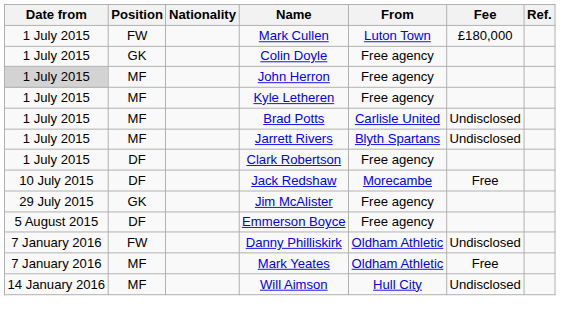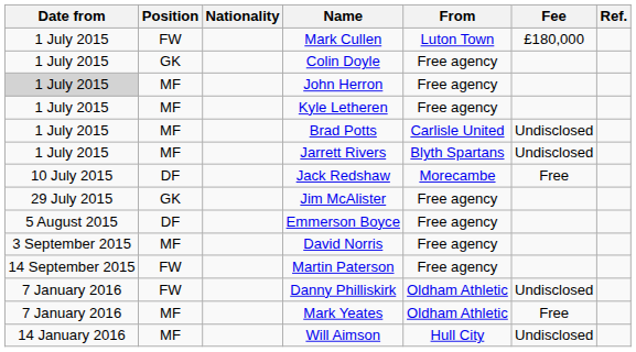 <table class="wikitable"  style="text-align:center; font-size:90%; ">
 <tr>
 <th>Date from</th>
 <th>Position</th>
 <th>Nationality</th>
 <th>Name</th>
 <th>From</th>
 <th>Fee</th>
 <th>Ref.</th>
 </tr>
 <tr>
 <td>1 July 2015</td>
 <td>FW</td>
 <td></td>
 <td><a href='#'>Mark Cullen</a></td>
 <td><a href='#'>Luton Town</a></td>
 <td>£180,000</td>
 <td></td>
 </tr>
 <tr>
 <td>1 July 2015</td>
 <td>GK</td>
 <td></td>
 <td><a href='#'>Colin Doyle</a></td>
 <td>Free agency</td>
 <td></td>
 <td></td>
 </tr>
 <tr>
 <td style="background: lightgrey;">1 July 2015</td>
 <td>MF</td>
 <td></td>
 <td><a href='#'>John Herron</a></td>
 <td>Free agency</td>
 <td></td>
 <td></td>
 </tr>
 <tr>
 <td>1 July 2015</td>
 <td>MF</td>
 <td></td>
 <td><a href='#'>Kyle Letheren</a></td>
 <td>Free agency</td>
 <td></td>
 <td></td>
 </tr>
 <tr>
 <td>1 July 2015</td>
 <td>MF</td>
 <td></td>
 <td><a href='#'>Brad Potts</a></td>
 <td><a href='#'>Carlisle United</a></td>
 <td>Undisclosed</td>
 <td></td>
 </tr>
 <tr>
 <td>1 July 2015</td>
 <td>MF</td>
 <td></td>
 <td><a href='#'>Jarrett Rivers</a></td>
 <td><a href='#'>Blyth Spartans</a></td>
 <td>Undisclosed</td>
 <td></td>
 </tr>
 <tr>
-<td>1 July 2015</td>
-<td>DF</td>
-<td></td>
-<td><a href='#'>Clark Robertson</a></td>
-<td>Free agency</td>
-<td></td>
-<td></td>
-</tr>
-<tr>
 <td>10 July 2015</td>
 <td>DF</td>
 <td></td>
 <td><a href='#'>Jack Redshaw</a></td>
 <td><a href='#'>Morecambe</a></td>
 <td>Free</td>
 <td></td>
 </tr>
 <tr>
 <td>29 July 2015</td>
 <td>GK</td>
 <td></td>
 <td><a href='#'>Jim McAlister</a></td>
 <td>Free agency</td>
 <td></td>
 <td></td>
 </tr>
 <tr>
 <td>5 August 2015</td>
 <td>DF</td>
 <td></td>
 <td><a href='#'>Emmerson Boyce</a></td>
+<td>Free agency</td>
+<td></td>
+<td></td>
+</tr>
+<tr>
+<td>3 September 2015</td>
+<td>MF</td>
+<td></td>
+<td><a href='#'>David Norris</a></td>
+<td>Free agency</td>
+<td></td>
+<td></td>
+</tr>
+<tr>
+<td>14 September 2015</td>
+<td>FW</td>
+<td></td>
+<td><a href='#'>Martin Paterson</a></td>
 <td>Free agency</td>
 <td></td>
 <td></td>
 </tr>
 <tr>
 <td>7 January 2016</td>
 <td>FW</td>
 <td></td>
 <td><a href='#'>Danny Philliskirk</a></td>
 <td><a href='#'>Oldham Athletic</a></td>
 <td>Undisclosed</td>
 <td></td>
 </tr>
 <tr>
 <td>7 January 2016</td>
 <td>MF</td>
 <td></td>
 <td><a href='#'>Mark Yeates</a></td>
 <td><a href='#'>Oldham Athletic</a></td>
 <td>Free</td>
 <td></td>
 </tr>
 <tr>
 <td>14 January 2016</td>
 <td>MF</td>
 <td></td>
 <td><a href='#'>Will Aimson</a></td>
 <td><a href='#'>Hull City</a></td>
 <td>Undisclosed</td>
 <td></td>
 </tr>
 </table>
